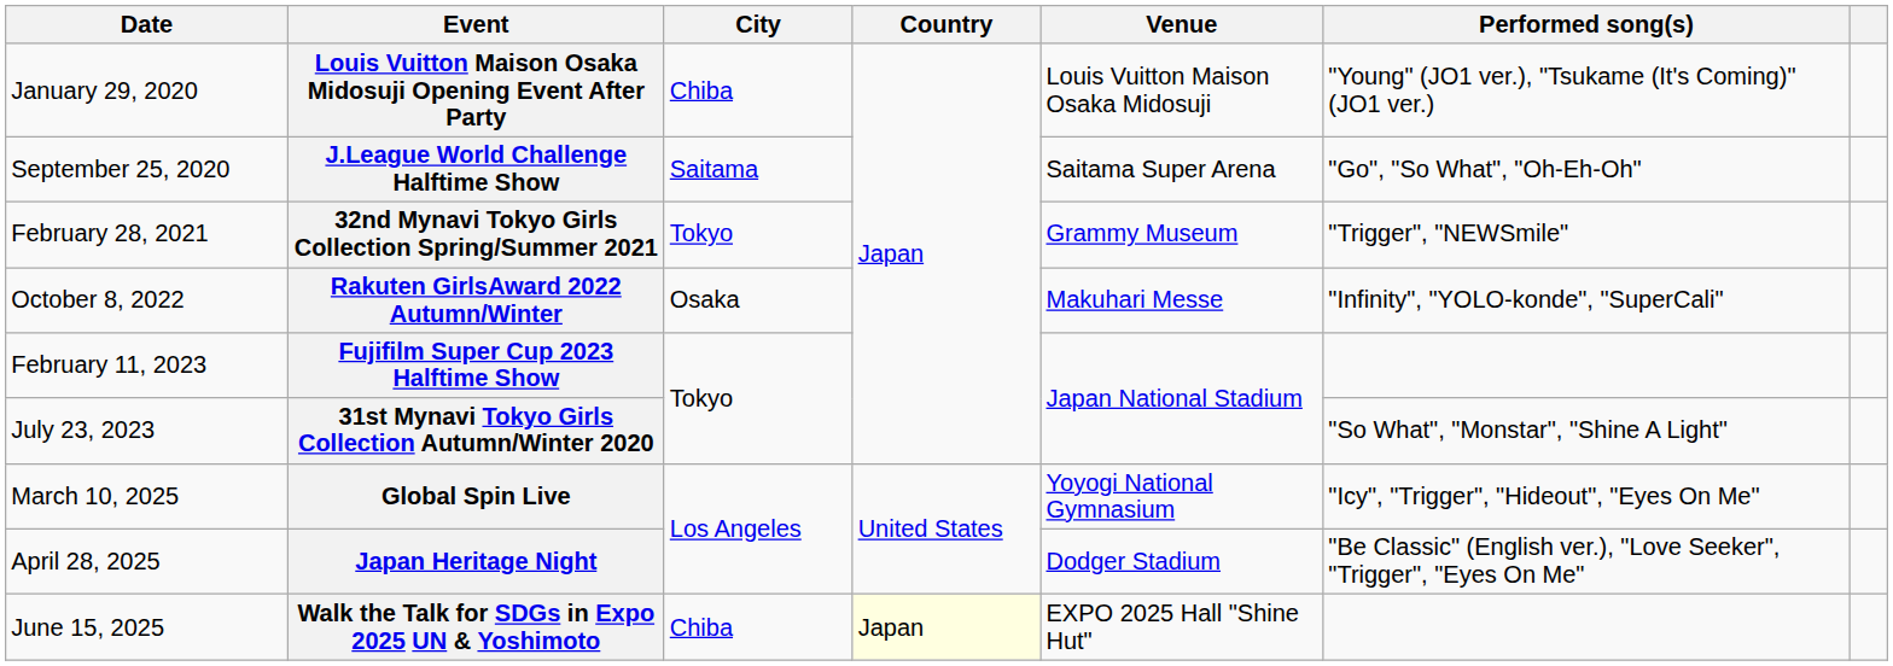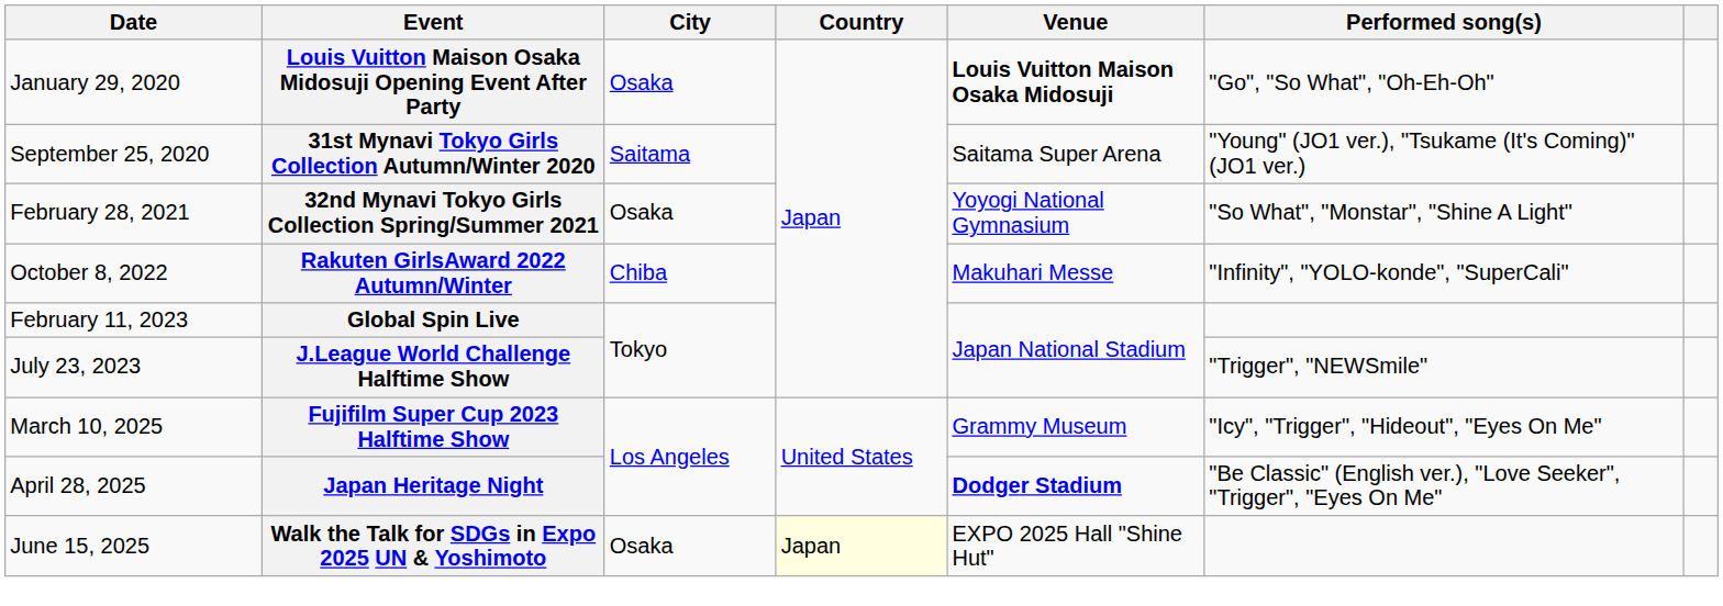 <table class="wikitable sortable plainrowheaders">
 <tr>
 <th scope="col" style="width:15%;">Date</th>
 <th scope="col" style="width:20%;">Event</th>
 <th scope="col" style="width:10%;">City</th>
 <th scope="col" style="width:10%;">Country</th>
 <th scope="col" style="width:15%;">Venue</th>
 <th scope="col">Performed song(s)</th>
 <th scope="col" style="width:2%;" class="unsortable"></th>
 </tr>
 <tr>
 <td>January 29, 2020</td>
 <th scope="row"><a href='#'>Louis Vuitton</a> Maison Osaka Midosuji Opening Event After Party</th>
-<td><a href='#'>Chiba</a></td>
+<td><a href='#'>Osaka</a></td>
 <td rowspan=6><a href='#'>Japan</a></td>
-<td>Louis Vuitton Maison Osaka Midosuji</td>
-<td>"Young" (JO1 ver.), "Tsukame (It's Coming)" (JO1 ver.)</td>
+<td><strong>Louis Vuitton Maison Osaka Midosuji</strong></td>
+<td>"Go", "So What", "Oh-Eh-Oh"</td>
 <td style="text-align:center;"></td>
 </tr>
 <tr>
 <td>September 25, 2020</td>
-<th scope="row"><a href='#'>J.League World Challenge</a> Halftime Show</th>
+<th scope="row">31st Mynavi <a href='#'>Tokyo Girls Collection</a> Autumn/Winter 2020</th>
 <td><a href='#'>Saitama</a></td>
 <td>Saitama Super Arena</td>
-<td>"Go", "So What", "Oh-Eh-Oh"</td>
+<td>"Young" (JO1 ver.), "Tsukame (It's Coming)" (JO1 ver.)</td>
 <td style="text-align:center;"></td>
 </tr>
 <tr>
 <td>February 28, 2021</td>
 <th scope="row">32nd Mynavi Tokyo Girls Collection Spring/Summer 2021</th>
-<td><a href='#'>Tokyo</a></td>
-<td><a href='#'>Grammy Museum</a></td>
-<td>"Trigger", "NEWSmile"</td>
+<td>Osaka</td>
+<td><a href='#'>Yoyogi National Gymnasium</a></td>
+<td>"So What", "Monstar", "Shine A Light"</td>
 <td style="text-align:center;"></td>
 </tr>
 <tr>
 <td>October 8, 2022</td>
 <th scope="row"><a href='#'>Rakuten GirlsAward 2022 Autumn/Winter</a></th>
-<td>Osaka</td>
+<td><a href='#'>Chiba</a></td>
 <td><a href='#'>Makuhari Messe</a></td>
 <td>"Infinity", "YOLO-konde", "SuperCali"</td>
 <td style="text-align:center;"></td>
 </tr>
 <tr>
 <td>February 11, 2023</td>
-<th scope="row"><a href='#'>Fujifilm Super Cup 2023</a> <a href='#'>Halftime Show</a></th>
+<th scope="row">Global Spin Live</th>
 <td rowspan=2>Tokyo</td>
 <td rowspan=2><a href='#'>Japan National Stadium</a></td>
 <td></td>
 <td style="text-align:center;"></td>
 </tr>
 <tr>
 <td>July 23, 2023</td>
-<th scope="row">31st Mynavi <a href='#'>Tokyo Girls Collection</a> Autumn/Winter 2020</th>
-<td>"So What", "Monstar", "Shine A Light"</td>
+<th scope="row"><a href='#'>J.League World Challenge</a> Halftime Show</th>
+<td>"Trigger", "NEWSmile"</td>
 <td style="text-align:center;"></td>
 </tr>
 <tr>
 <td>March 10, 2025</td>
-<th scope="row">Global Spin Live</th>
+<th scope="row"><a href='#'>Fujifilm Super Cup 2023</a> <a href='#'>Halftime Show</a></th>
 <td rowspan=2><a href='#'>Los Angeles</a></td>
 <td rowspan=2><a href='#'>United States</a></td>
-<td><a href='#'>Yoyogi National Gymnasium</a></td>
+<td><a href='#'>Grammy Museum</a></td>
 <td>"Icy", "Trigger", "Hideout", "Eyes On Me"</td>
 <td style="text-align:center;"></td>
 </tr>
 <tr>
 <td>April 28, 2025</td>
 <th scope="row"><a href='#'>Japan Heritage Night</a></th>
-<td><a href='#'>Dodger Stadium</a></td>
+<td><strong><a href='#'>Dodger Stadium</a></strong></td>
 <td>"Be Classic" (English ver.), "Love Seeker", "Trigger", "Eyes On Me"</td>
 <td style="text-align:center;"></td>
 </tr>
 <tr>
 <td>June 15, 2025</td>
 <th scope="row">Walk the Talk for <a href='#'>SDGs</a> in <a href='#'>Expo 2025</a> <a href='#'>UN</a> & <a href='#'>Yoshimoto</a></th>
-<td><a href='#'>Chiba</a></td>
+<td>Osaka</td>
 <td style="background: lightyellow;">Japan</td>
 <td>EXPO 2025 Hall "Shine Hut"</td>
 <td></td>
 <td style="text-align:center;"></td>
 </tr>
 </table>
